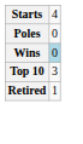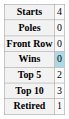 <table class="wikitable" style="text-align:center">
 <tr>
 <th>Starts</th>
 <td>4</td>
 </tr>
 <tr>
 <th>Poles</th>
 <td>0</td>
 </tr>
 <tr>
+<th>Front Row</th>
+<td>0</td>
+</tr>
+<tr>
 <th>Wins</th>
 <td style="background: lightblue;">0</td>
+</tr>
+<tr>
+<th>Top 5</th>
+<td>2</td>
 </tr>
 <tr>
 <th>Top 10</th>
 <td>3</td>
 </tr>
 <tr>
 <th>Retired</th>
 <td>1</td>
 </tr>
 </table>
